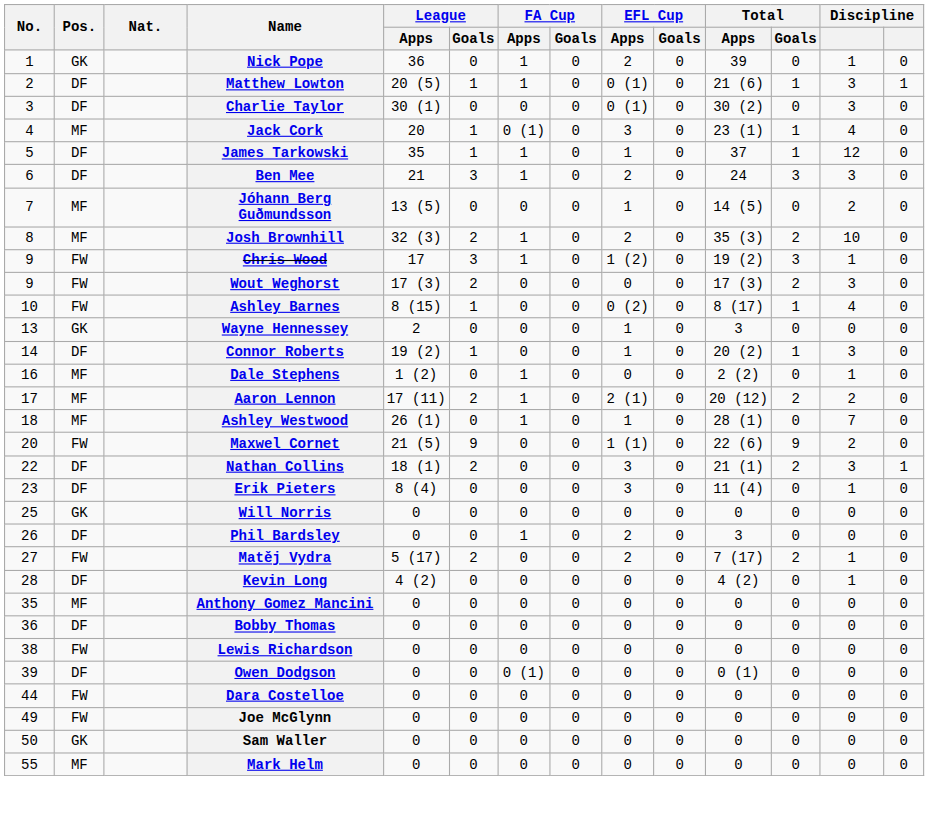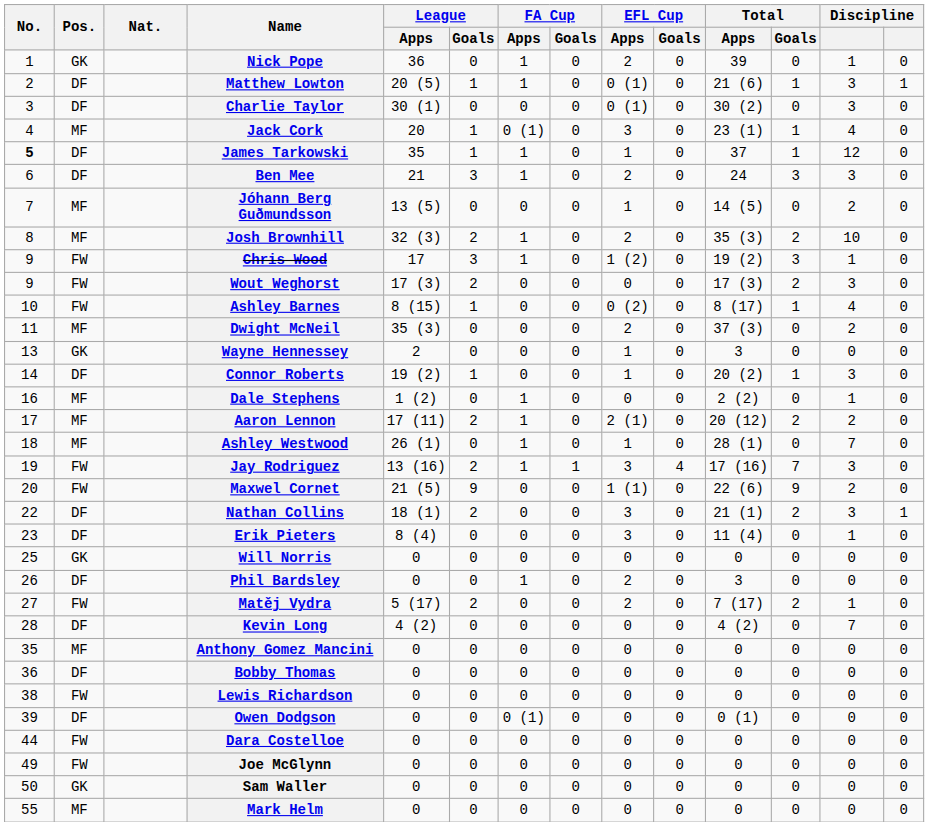 <table class="wikitable plainrowheaders sortable" style="text-align:center">
 <tr>
 <th rowspan="2" width="40">No.</th>
 <th rowspan="2" width="40">Pos.</th>
 <th rowspan="2" width="70">Nat.</th>
 <th rowspan="2" width="176" scope="col">Name</th>
 <th colspan="2" width="90"><a href='#'>League</a></th>
 <th colspan="2" width="90"><a href='#'>FA Cup</a></th>
 <th colspan="2" width="90"><a href='#'>EFL Cup</a></th>
 <th colspan="2" width="90">Total</th>
 <th colspan="2" width="90">Discipline</th>
 </tr>
 <tr>
 <th scope="col">Apps</th>
 <th scope="col">Goals</th>
 <th scope="col">Apps</th>
 <th scope="col">Goals</th>
 <th scope="col">Apps</th>
 <th scope="col">Goals</th>
 <th scope="col">Apps</th>
 <th scope="col">Goals</th>
 <th scope="col"></th>
 <th scope="col"></th>
 </tr>
 <tr>
 <td>1</td>
 <td>GK</td>
 <td align="left"></td>
 <th scope="row"><a href='#'>Nick Pope</a></th>
 <td>36</td>
 <td>0</td>
 <td>1</td>
 <td>0</td>
 <td>2</td>
 <td>0</td>
 <td>39</td>
 <td>0</td>
 <td>1</td>
 <td>0</td>
 </tr>
 <tr>
 <td>2</td>
 <td>DF</td>
 <td align="left"></td>
 <th scope="row"><a href='#'>Matthew Lowton</a></th>
 <td>20 (5)</td>
 <td>1</td>
 <td>1</td>
 <td>0</td>
 <td>0 (1)</td>
 <td>0</td>
 <td>21 (6)</td>
 <td>1</td>
 <td>3</td>
 <td>1</td>
 </tr>
 <tr>
 <td>3</td>
 <td>DF</td>
 <td align="left"></td>
 <th scope="row"><a href='#'>Charlie Taylor</a></th>
 <td>30 (1)</td>
 <td>0</td>
 <td>0</td>
 <td>0</td>
 <td>0 (1)</td>
 <td>0</td>
 <td>30 (2)</td>
 <td>0</td>
 <td>3</td>
 <td>0</td>
 </tr>
 <tr>
 <td>4</td>
 <td>MF</td>
 <td align="left"></td>
 <th scope="row"><a href='#'>Jack Cork</a></th>
 <td>20</td>
 <td>1</td>
 <td>0 (1)</td>
 <td>0</td>
 <td>3</td>
 <td>0</td>
 <td>23 (1)</td>
 <td>1</td>
 <td>4</td>
 <td>0</td>
 </tr>
 <tr>
-<td>5</td>
+<td><strong>5</strong></td>
 <td>DF</td>
 <td align="left"></td>
 <th scope="row"><a href='#'>James Tarkowski</a></th>
 <td>35</td>
 <td>1</td>
 <td>1</td>
 <td>0</td>
 <td>1</td>
 <td>0</td>
 <td>37</td>
 <td>1</td>
 <td>12</td>
 <td>0</td>
 </tr>
 <tr>
 <td>6</td>
 <td>DF</td>
 <td align="left"></td>
 <th scope="row"><a href='#'>Ben Mee</a></th>
 <td>21</td>
 <td>3</td>
 <td>1</td>
 <td>0</td>
 <td>2</td>
 <td>0</td>
 <td>24</td>
 <td>3</td>
 <td>3</td>
 <td>0</td>
 </tr>
 <tr>
 <td>7</td>
 <td>MF</td>
 <td align="left"></td>
 <th scope="row"><a href='#'>Jóhann Berg Guðmundsson</a></th>
 <td>13 (5)</td>
 <td>0</td>
 <td>0</td>
 <td>0</td>
 <td>1</td>
 <td>0</td>
 <td>14 (5)</td>
 <td>0</td>
 <td>2</td>
 <td>0</td>
 </tr>
 <tr>
 <td>8</td>
 <td>MF</td>
 <td align="left"></td>
 <th scope="row"><a href='#'>Josh Brownhill</a></th>
 <td>32 (3)</td>
 <td>2</td>
 <td>1</td>
 <td>0</td>
 <td>2</td>
 <td>0</td>
 <td>35 (3)</td>
 <td>2</td>
 <td>10</td>
 <td>0</td>
 </tr>
 <tr>
 <td>9</td>
 <td>FW</td>
 <td align="left"></td>
 <th scope="row"><s><a href='#'>Chris Wood</a></s> </th>
 <td>17</td>
 <td>3</td>
 <td>1</td>
 <td>0</td>
 <td>1 (2)</td>
 <td>0</td>
 <td>19 (2)</td>
 <td>3</td>
 <td>1</td>
 <td>0</td>
 </tr>
 <tr>
 <td>9</td>
 <td>FW</td>
 <td align="left"></td>
 <th scope="row"><a href='#'>Wout Weghorst</a></th>
 <td>17 (3)</td>
 <td>2</td>
 <td>0</td>
 <td>0</td>
 <td>0</td>
 <td>0</td>
 <td>17 (3)</td>
 <td>2</td>
 <td>3</td>
 <td>0</td>
 </tr>
 <tr>
 <td>10</td>
 <td>FW</td>
 <td align="left"></td>
 <th scope="row"><a href='#'>Ashley Barnes</a></th>
 <td>8 (15)</td>
 <td>1</td>
 <td>0</td>
 <td>0</td>
 <td>0 (2)</td>
 <td>0</td>
 <td>8 (17)</td>
 <td>1</td>
 <td>4</td>
 <td>0</td>
 </tr>
 <tr>
+<td>11</td>
+<td>MF</td>
+<td align="left"></td>
+<th scope="row"><a href='#'>Dwight McNeil</a></th>
+<td>35 (3)</td>
+<td>0</td>
+<td>0</td>
+<td>0</td>
+<td>2</td>
+<td>0</td>
+<td>37 (3)</td>
+<td>0</td>
+<td>2</td>
+<td>0</td>
+</tr>
+<tr>
 <td>13</td>
 <td>GK</td>
 <td align="left"></td>
 <th scope="row"><a href='#'>Wayne Hennessey</a></th>
 <td>2</td>
 <td>0</td>
 <td>0</td>
 <td>0</td>
 <td>1</td>
 <td>0</td>
 <td>3</td>
 <td>0</td>
 <td>0</td>
 <td>0</td>
 </tr>
 <tr>
 <td>14</td>
 <td>DF</td>
 <td align="left"></td>
 <th scope="row"><a href='#'>Connor Roberts</a></th>
 <td>19 (2)</td>
 <td>1</td>
 <td>0</td>
 <td>0</td>
 <td>1</td>
 <td>0</td>
 <td>20 (2)</td>
 <td>1</td>
 <td>3</td>
 <td>0</td>
 </tr>
 <tr>
 <td>16</td>
 <td>MF</td>
 <td align="left"></td>
 <th scope="row"><a href='#'>Dale Stephens</a></th>
 <td>1 (2)</td>
 <td>0</td>
 <td>1</td>
 <td>0</td>
 <td>0</td>
 <td>0</td>
 <td>2 (2)</td>
 <td>0</td>
 <td>1</td>
 <td>0</td>
 </tr>
 <tr>
 <td>17</td>
 <td>MF</td>
 <td align="left"></td>
 <th scope="row"><a href='#'>Aaron Lennon</a></th>
 <td>17 (11)</td>
 <td>2</td>
 <td>1</td>
 <td>0</td>
 <td>2 (1)</td>
 <td>0</td>
 <td>20 (12)</td>
 <td>2</td>
 <td>2</td>
 <td>0</td>
 </tr>
 <tr>
 <td>18</td>
 <td>MF</td>
 <td align="left"></td>
 <th scope="row"><a href='#'>Ashley Westwood</a></th>
 <td>26 (1)</td>
 <td>0</td>
 <td>1</td>
 <td>0</td>
 <td>1</td>
 <td>0</td>
 <td>28 (1)</td>
 <td>0</td>
 <td>7</td>
+<td>0</td>
+</tr>
+<tr>
+<td>19</td>
+<td>FW</td>
+<td align="left"></td>
+<th scope="row"><a href='#'>Jay Rodriguez</a></th>
+<td>13 (16)</td>
+<td>2</td>
+<td>1</td>
+<td>1</td>
+<td>3</td>
+<td>4</td>
+<td>17 (16)</td>
+<td>7</td>
+<td>3</td>
 <td>0</td>
 </tr>
 <tr>
 <td>20</td>
 <td>FW</td>
 <td align="left"></td>
 <th scope="row"><a href='#'>Maxwel Cornet</a></th>
 <td>21 (5)</td>
 <td>9</td>
 <td>0</td>
 <td>0</td>
 <td>1 (1)</td>
 <td>0</td>
 <td>22 (6)</td>
 <td>9</td>
 <td>2</td>
 <td>0</td>
 </tr>
 <tr>
 <td>22</td>
 <td>DF</td>
 <td align="left"></td>
 <th scope="row"><a href='#'>Nathan Collins</a></th>
 <td>18 (1)</td>
 <td>2</td>
 <td>0</td>
 <td>0</td>
 <td>3</td>
 <td>0</td>
 <td>21 (1)</td>
 <td>2</td>
 <td>3</td>
 <td>1</td>
 </tr>
 <tr>
 <td>23</td>
 <td>DF</td>
 <td align="left"></td>
 <th scope="row"><a href='#'>Erik Pieters</a></th>
 <td>8 (4)</td>
 <td>0</td>
 <td>0</td>
 <td>0</td>
 <td>3</td>
 <td>0</td>
 <td>11 (4)</td>
 <td>0</td>
 <td>1</td>
 <td>0</td>
 </tr>
 <tr>
 <td>25</td>
 <td>GK</td>
 <td align="left"></td>
 <th scope="row"><a href='#'>Will Norris</a></th>
 <td>0</td>
 <td>0</td>
 <td>0</td>
 <td>0</td>
 <td>0</td>
 <td>0</td>
 <td>0</td>
 <td>0</td>
 <td>0</td>
 <td>0</td>
 </tr>
 <tr>
 <td>26</td>
 <td>DF</td>
 <td align="left"></td>
 <th scope="row"><a href='#'>Phil Bardsley</a></th>
 <td>0</td>
 <td>0</td>
 <td>1</td>
 <td>0</td>
 <td>2</td>
 <td>0</td>
 <td>3</td>
 <td>0</td>
 <td>0</td>
 <td>0</td>
 </tr>
 <tr>
 <td>27</td>
 <td>FW</td>
 <td align="left"></td>
 <th scope="row"><a href='#'>Matěj Vydra</a></th>
 <td>5 (17)</td>
 <td>2</td>
 <td>0</td>
 <td>0</td>
 <td>2</td>
 <td>0</td>
 <td>7 (17)</td>
 <td>2</td>
 <td>1</td>
 <td>0</td>
 </tr>
 <tr>
 <td>28</td>
 <td>DF</td>
 <td align="left"></td>
 <th scope="row"><a href='#'>Kevin Long</a></th>
 <td>4 (2)</td>
 <td>0</td>
 <td>0</td>
 <td>0</td>
 <td>0</td>
 <td>0</td>
 <td>4 (2)</td>
 <td>0</td>
-<td>1</td>
+<td>7</td>
 <td>0</td>
 </tr>
 <tr>
 <td>35</td>
 <td>MF</td>
 <td align="left"></td>
 <th scope="row"><a href='#'>Anthony Gomez Mancini</a></th>
 <td>0</td>
 <td>0</td>
 <td>0</td>
 <td>0</td>
 <td>0</td>
 <td>0</td>
 <td>0</td>
 <td>0</td>
 <td>0</td>
 <td>0</td>
 </tr>
 <tr>
 <td>36</td>
 <td>DF</td>
 <td align="left"></td>
 <th scope="row"><a href='#'>Bobby Thomas</a></th>
 <td>0</td>
 <td>0</td>
 <td>0</td>
 <td>0</td>
 <td>0</td>
 <td>0</td>
 <td>0</td>
 <td>0</td>
 <td>0</td>
 <td>0</td>
 </tr>
 <tr>
 <td>38</td>
 <td>FW</td>
 <td align="left"></td>
 <th scope="row"><a href='#'>Lewis Richardson</a></th>
 <td>0</td>
 <td>0</td>
 <td>0</td>
 <td>0</td>
 <td>0</td>
 <td>0</td>
 <td>0</td>
 <td>0</td>
 <td>0</td>
 <td>0</td>
 </tr>
 <tr>
 <td>39</td>
 <td>DF</td>
 <td align="left"></td>
 <th scope="row"><a href='#'>Owen Dodgson</a></th>
 <td>0</td>
 <td>0</td>
 <td>0 (1)</td>
 <td>0</td>
 <td>0</td>
 <td>0</td>
 <td>0 (1)</td>
 <td>0</td>
 <td>0</td>
 <td>0</td>
 </tr>
 <tr>
 <td>44</td>
 <td>FW</td>
 <td align="left"></td>
 <th scope="row"><a href='#'>Dara Costelloe</a></th>
 <td>0</td>
 <td>0</td>
 <td>0</td>
 <td>0</td>
 <td>0</td>
 <td>0</td>
 <td>0</td>
 <td>0</td>
 <td>0</td>
 <td>0</td>
 </tr>
 <tr>
 <td>49</td>
 <td>FW</td>
 <td align="left"></td>
 <th scope="row">Joe McGlynn</th>
 <td>0</td>
 <td>0</td>
 <td>0</td>
 <td>0</td>
 <td>0</td>
 <td>0</td>
 <td>0</td>
 <td>0</td>
 <td>0</td>
 <td>0</td>
 </tr>
 <tr>
 <td>50</td>
 <td>GK</td>
 <td align="left"></td>
 <th scope="row">Sam Waller</th>
 <td>0</td>
 <td>0</td>
 <td>0</td>
 <td>0</td>
 <td>0</td>
 <td>0</td>
 <td>0</td>
 <td>0</td>
 <td>0</td>
 <td>0</td>
 </tr>
 <tr>
 <td>55</td>
 <td>MF</td>
 <td align="left"></td>
 <th scope="row"><a href='#'>Mark Helm</a></th>
 <td>0</td>
 <td>0</td>
 <td>0</td>
 <td>0</td>
 <td>0</td>
 <td>0</td>
 <td>0</td>
 <td>0</td>
 <td>0</td>
 <td>0</td>
 </tr>
 </table>
